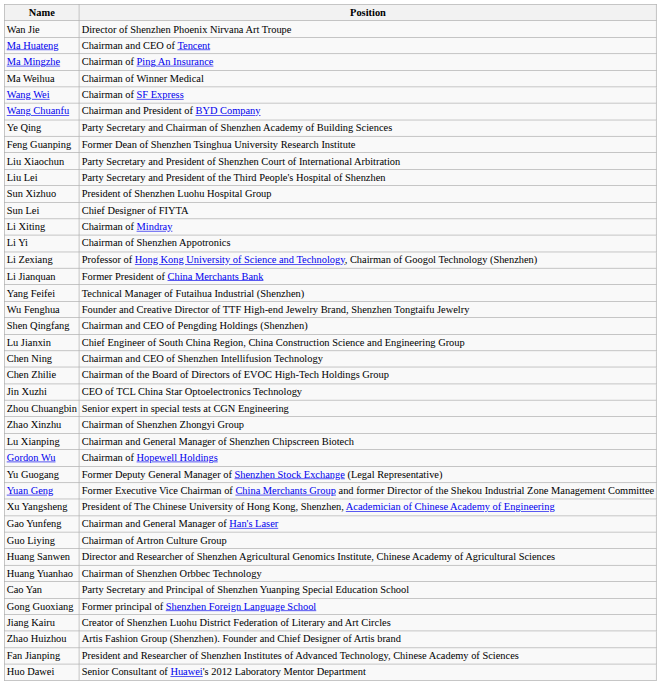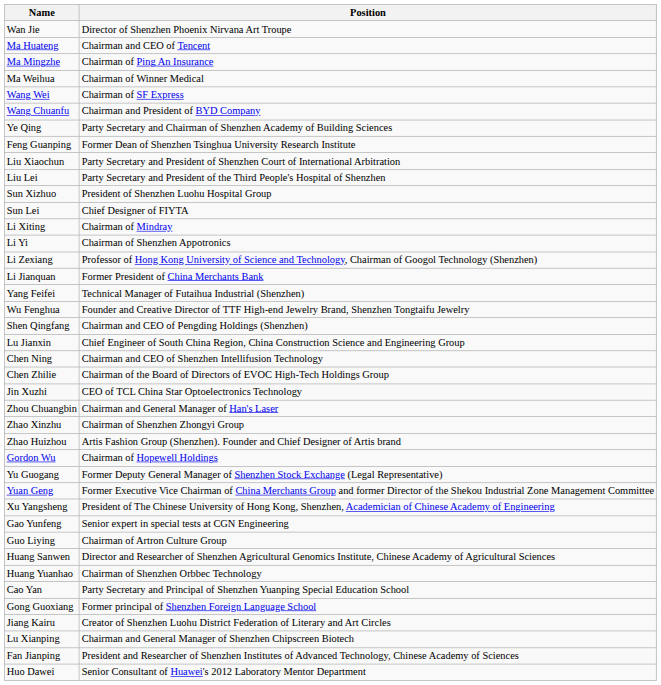 <table class="wikitable">
 <tr>
 <th>Name</th>
 <th>Position</th>
 </tr>
 <tr>
 <td>Wan Jie</td>
 <td>Director of Shenzhen Phoenix Nirvana Art Troupe</td>
 </tr>
 <tr>
 <td><a href='#'>Ma Huateng</a></td>
 <td>Chairman and CEO of <a href='#'>Tencent</a></td>
 </tr>
 <tr>
 <td><a href='#'>Ma Mingzhe</a></td>
 <td>Chairman of <a href='#'>Ping An Insurance</a></td>
 </tr>
 <tr>
 <td>Ma Weihua</td>
 <td>Chairman of Winner Medical</td>
 </tr>
 <tr>
 <td><a href='#'>Wang Wei</a></td>
 <td>Chairman of <a href='#'>SF Express</a></td>
 </tr>
 <tr>
 <td><a href='#'>Wang Chuanfu</a></td>
 <td>Chairman and President of <a href='#'>BYD Company</a></td>
 </tr>
 <tr>
 <td>Ye Qing</td>
 <td>Party Secretary and Chairman of Shenzhen Academy of Building Sciences</td>
 </tr>
 <tr>
 <td>Feng Guanping</td>
 <td>Former Dean of Shenzhen Tsinghua University Research Institute</td>
 </tr>
 <tr>
 <td>Liu Xiaochun</td>
 <td>Party Secretary and President of Shenzhen Court of International Arbitration</td>
 </tr>
 <tr>
 <td>Liu Lei</td>
 <td>Party Secretary and President of the Third People's Hospital of Shenzhen</td>
 </tr>
 <tr>
 <td>Sun Xizhuo</td>
 <td>President of Shenzhen Luohu Hospital Group</td>
 </tr>
 <tr>
 <td>Sun Lei</td>
 <td>Chief Designer of FIYTA</td>
 </tr>
 <tr>
 <td>Li Xiting</td>
 <td>Chairman of <a href='#'>Mindray</a></td>
 </tr>
 <tr>
 <td>Li Yi</td>
 <td>Chairman of Shenzhen Appotronics</td>
 </tr>
 <tr>
 <td>Li Zexiang</td>
 <td>Professor of <a href='#'>Hong Kong University of Science and Technology</a>, Chairman of Googol Technology (Shenzhen)</td>
 </tr>
 <tr>
 <td>Li Jianquan</td>
 <td>Former President of <a href='#'>China Merchants Bank</a></td>
 </tr>
 <tr>
 <td>Yang Feifei</td>
 <td>Technical Manager of Futaihua Industrial (Shenzhen)</td>
 </tr>
 <tr>
 <td>Wu Fenghua</td>
 <td>Founder and Creative Director of TTF High-end Jewelry Brand, Shenzhen Tongtaifu Jewelry</td>
 </tr>
 <tr>
 <td>Shen Qingfang</td>
 <td>Chairman and CEO of Pengding Holdings (Shenzhen)</td>
 </tr>
 <tr>
 <td>Lu Jianxin</td>
 <td>Chief Engineer of South China Region, China Construction Science and Engineering Group</td>
 </tr>
 <tr>
 <td>Chen Ning</td>
 <td>Chairman and CEO of Shenzhen Intellifusion Technology</td>
 </tr>
 <tr>
 <td>Chen Zhilie</td>
 <td>Chairman of the Board of Directors of EVOC High-Tech Holdings Group</td>
 </tr>
 <tr>
 <td>Jin Xuzhi</td>
 <td>CEO of TCL China Star Optoelectronics Technology</td>
 </tr>
 <tr>
 <td>Zhou Chuangbin</td>
-<td>Senior expert in special tests at CGN Engineering</td>
+<td>Chairman and General Manager of <a href='#'>Han's Laser</a></td>
 </tr>
 <tr>
 <td>Zhao Xinzhu</td>
 <td>Chairman of Shenzhen Zhongyi Group</td>
 </tr>
 <tr>
-<td>Lu Xianping</td>
-<td>Chairman and General Manager of Shenzhen Chipscreen Biotech</td>
+<td>Zhao Huizhou</td>
+<td>Artis Fashion Group (Shenzhen). Founder and Chief Designer of Artis brand</td>
 </tr>
 <tr>
 <td><a href='#'>Gordon Wu</a></td>
 <td>Chairman of <a href='#'>Hopewell Holdings</a></td>
 </tr>
 <tr>
 <td>Yu Guogang</td>
 <td>Former Deputy General Manager of <a href='#'>Shenzhen Stock Exchange</a> (Legal Representative)</td>
 </tr>
 <tr>
 <td><a href='#'>Yuan Geng</a></td>
 <td>Former Executive Vice Chairman of <a href='#'>China Merchants Group</a> and former Director of the Shekou Industrial Zone Management Committee</td>
 </tr>
 <tr>
 <td>Xu Yangsheng</td>
 <td>President of The Chinese University of Hong Kong, Shenzhen, <a href='#'>Academician of Chinese Academy of Engineering</a></td>
 </tr>
 <tr>
 <td>Gao Yunfeng</td>
-<td>Chairman and General Manager of <a href='#'>Han's Laser</a></td>
+<td>Senior expert in special tests at CGN Engineering</td>
 </tr>
 <tr>
 <td>Guo Liying</td>
 <td>Chairman of Artron Culture Group</td>
 </tr>
 <tr>
 <td>Huang Sanwen</td>
 <td>Director and Researcher of Shenzhen Agricultural Genomics Institute, Chinese Academy of Agricultural Sciences</td>
 </tr>
 <tr>
 <td>Huang Yuanhao</td>
 <td>Chairman of Shenzhen Orbbec Technology</td>
 </tr>
 <tr>
 <td>Cao Yan</td>
 <td>Party Secretary and Principal of Shenzhen Yuanping Special Education School</td>
 </tr>
 <tr>
 <td>Gong Guoxiang</td>
 <td>Former principal of <a href='#'>Shenzhen Foreign Language School</a></td>
 </tr>
 <tr>
 <td>Jiang Kairu</td>
 <td>Creator of Shenzhen Luohu District Federation of Literary and Art Circles</td>
 </tr>
 <tr>
-<td>Zhao Huizhou</td>
-<td>Artis Fashion Group (Shenzhen). Founder and Chief Designer of Artis brand</td>
+<td>Lu Xianping</td>
+<td>Chairman and General Manager of Shenzhen Chipscreen Biotech</td>
 </tr>
 <tr>
 <td>Fan Jianping</td>
 <td>President and Researcher of Shenzhen Institutes of Advanced Technology, Chinese Academy of Sciences</td>
 </tr>
 <tr>
 <td>Huo Dawei</td>
 <td>Senior Consultant of <a href='#'>Huawei</a>'s 2012 Laboratory Mentor Department</td>
 </tr>
 </table>
